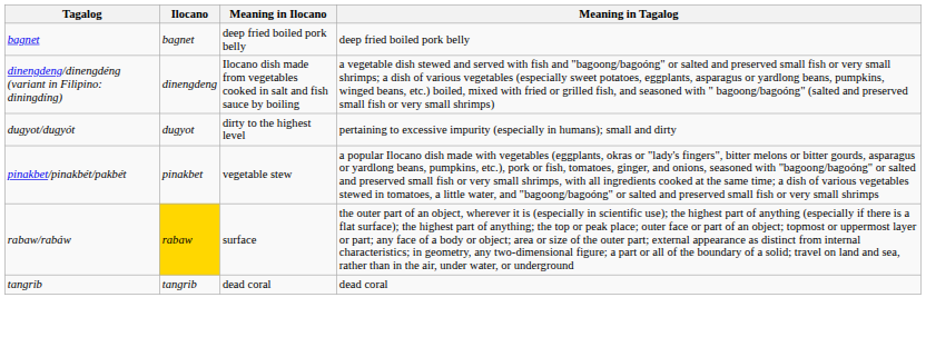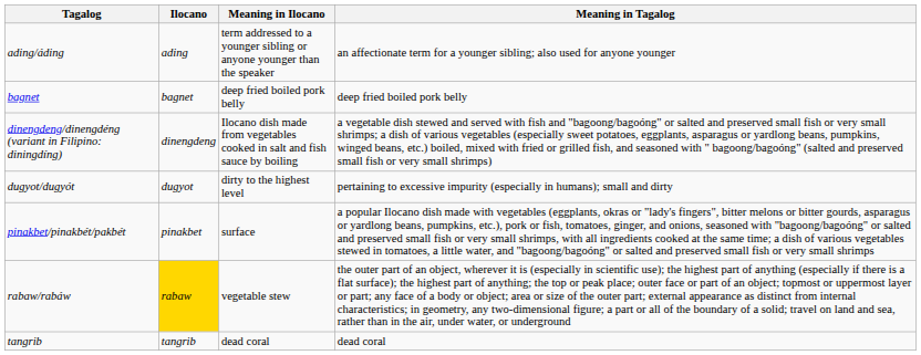 <table class="wikitable sortable">
 <tr>
 <th>Tagalog</th>
 <th>Ilocano</th>
 <th>Meaning in Ilocano</th>
 <th>Meaning in Tagalog</th>
+</tr>
+<tr>
+<td><em>ading/áding</em> </td>
+<td><em>ading</em></td>
+<td>term addressed to a younger sibling or anyone younger than the speaker</td>
+<td>an affectionate term for a younger sibling; also used for anyone younger</td>
 </tr>
 <tr>
 <td><em><a href='#'>bagnet</a></em></td>
 <td><em>bagnet</em></td>
 <td>deep fried boiled pork belly</td>
 <td>deep fried boiled pork belly</td>
 </tr>
 <tr>
 <td><em><a href='#'>dinengdeng</a>/dinengdéng (variant in Filipino: diningdíng)</em> </td>
 <td><em>dinengdeng</em></td>
 <td>Ilocano dish made from vegetables cooked in salt and fish sauce by boiling</td>
 <td>a vegetable dish stewed and served with fish and "bagoong/bagoóng" or salted and preserved small fish or very small shrimps; a dish of various vegetables (especially sweet potatoes, eggplants, asparagus or yardlong beans, pumpkins, winged beans, etc.) boiled, mixed with fried or grilled fish, and seasoned with " bagoong/bagoóng" (salted and preserved small fish or very small shrimps)</td>
 </tr>
 <tr>
 <td><em>dugyot/dugyót</em> </td>
 <td><em>dugyot</em></td>
 <td>dirty to the highest level</td>
 <td>pertaining to excessive impurity (especially in humans); small and dirty</td>
 </tr>
 <tr>
 <td><em><a href='#'>pinakbet</a>/pinakbét/pakbét</em></td>
 <td><em>pinakbet</em></td>
-<td>vegetable stew</td>
+<td>surface</td>
 <td>a popular Ilocano dish made with vegetables (eggplants, okras or "lady's fingers", bitter melons or bitter gourds, asparagus or yardlong beans, pumpkins, etc.), pork or fish, tomatoes, ginger, and onions, seasoned with "bagoong/bagoóng" or salted and preserved small fish or very small shrimps, with all ingredients cooked at the same time; a dish of various vegetables stewed in tomatoes, a little water, and "bagoong/bagoóng" or salted and preserved small fish or very small shrimps</td>
 </tr>
 <tr>
 <td><em>rabaw/rabáw</em> </td>
 <td style="background: gold;"><em>rabaw</em></td>
-<td>surface</td>
+<td>vegetable stew</td>
 <td>the outer part of an object, wherever it is (especially in scientific use); the highest part of anything (especially if there is a flat surface); the highest part of anything; the top or peak place; outer face or part of an object; topmost or uppermost layer or part; any face of a body or object; area or size of the outer part; external appearance as distinct from internal characteristics; in geometry, any two-dimensional figure; a part or all of the boundary of a solid; travel on land and sea, rather than in the air, under water, or underground</td>
 </tr>
 <tr>
 <td><em>tangrib</em></td>
 <td><em>tangrib</em></td>
 <td>dead coral</td>
 <td>dead coral</td>
 </tr>
 </table>
